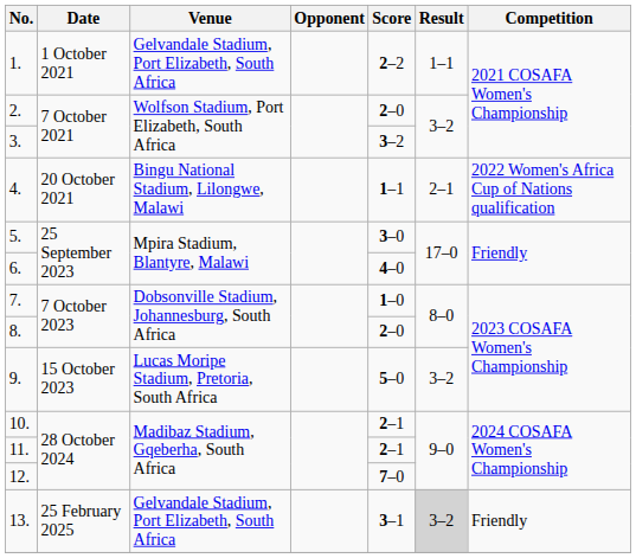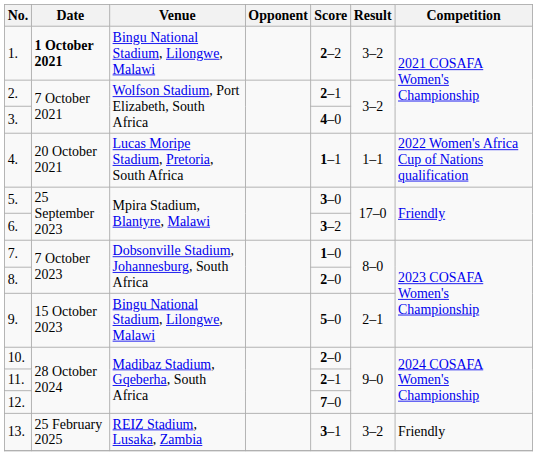 <table class="wikitable">
 <tr>
 <th>No.</th>
 <th>Date</th>
 <th>Venue</th>
 <th>Opponent</th>
 <th>Score</th>
 <th>Result</th>
 <th>Competition</th>
 </tr>
 <tr>
 <td>1.</td>
-<td>1 October 2021</td>
-<td><a href='#'>Gelvandale Stadium</a>, <a href='#'>Port Elizabeth</a>, <a href='#'>South Africa</a></td>
+<td><strong>1 October 2021</strong></td>
+<td><a href='#'>Bingu National Stadium</a>, <a href='#'>Lilongwe</a>, <a href='#'>Malawi</a></td>
 <td></td>
 <td align=center><strong>2</strong>–2</td>
-<td align=center>1–1</td>
+<td align=center>3–2</td>
 <td rowspan=3><a href='#'>2021 COSAFA Women's Championship</a></td>
 </tr>
 <tr>
 <td>2.</td>
 <td rowspan=2>7 October 2021</td>
 <td rowspan=2><a href='#'>Wolfson Stadium</a>, Port Elizabeth, South Africa</td>
 <td rowspan=2></td>
-<td align=center><strong>2</strong>–0</td>
+<td align=center><strong>2</strong>–1</td>
 <td rowspan=2 align=center>3–2</td>
 </tr>
 <tr>
 <td>3.</td>
-<td align=center><strong>3</strong>–2</td>
+<td align=center><strong>4</strong>–0</td>
 </tr>
 <tr>
 <td>4.</td>
 <td>20 October 2021</td>
-<td><a href='#'>Bingu National Stadium</a>, <a href='#'>Lilongwe</a>, <a href='#'>Malawi</a></td>
+<td><a href='#'>Lucas Moripe Stadium</a>, <a href='#'>Pretoria</a>, South Africa</td>
 <td></td>
 <td align=center><strong>1</strong>–1</td>
-<td align=center>2–1</td>
+<td align=center>1–1</td>
 <td><a href='#'>2022 Women's Africa Cup of Nations qualification</a></td>
 </tr>
 <tr>
 <td>5.</td>
 <td rowspan=2>25 September 2023</td>
 <td rowspan=2>Mpira Stadium, <a href='#'>Blantyre</a>, <a href='#'>Malawi</a></td>
 <td rowspan=2></td>
 <td align=center><strong>3</strong>–0</td>
 <td rowspan=2 align=center>17–0</td>
 <td rowspan=2><a href='#'>Friendly</a></td>
 </tr>
 <tr>
 <td>6.</td>
-<td align=center><strong>4</strong>–0</td>
+<td align=center><strong>3</strong>–2</td>
 </tr>
 <tr>
 <td>7.</td>
 <td rowspan=2>7 October 2023</td>
 <td rowspan=2><a href='#'>Dobsonville Stadium</a>, <a href='#'>Johannesburg</a>, South Africa</td>
 <td rowspan=2></td>
 <td align=center><strong>1</strong>–0</td>
 <td rowspan=2 align=center>8–0</td>
 <td rowspan=3><a href='#'>2023 COSAFA Women's Championship</a></td>
 </tr>
 <tr>
 <td>8.</td>
 <td align=center><strong>2</strong>–0</td>
 </tr>
 <tr>
 <td>9.</td>
 <td>15 October 2023</td>
-<td><a href='#'>Lucas Moripe Stadium</a>, <a href='#'>Pretoria</a>, South Africa</td>
+<td><a href='#'>Bingu National Stadium</a>, <a href='#'>Lilongwe</a>, <a href='#'>Malawi</a></td>
 <td></td>
 <td align=center><strong>5</strong>–0</td>
-<td align=center>3–2</td>
+<td align=center>2–1</td>
 </tr>
 <tr>
 <td>10.</td>
 <td rowspan=3>28 October 2024</td>
 <td rowspan=3><a href='#'>Madibaz Stadium</a>, <a href='#'>Gqeberha</a>, South Africa</td>
 <td rowspan=3></td>
-<td align=center><strong>2</strong>–1</td>
+<td align=center><strong>2</strong>–0</td>
 <td rowspan=3 align=center>9–0</td>
 <td rowspan=3><a href='#'>2024 COSAFA Women's Championship</a></td>
 </tr>
 <tr>
 <td>11.</td>
 <td align=center><strong>2</strong>–1</td>
 </tr>
 <tr>
 <td>12.</td>
 <td align=center><strong>7</strong>–0</td>
 </tr>
 <tr>
 <td>13.</td>
 <td>25 February 2025</td>
-<td><a href='#'>Gelvandale Stadium</a>, <a href='#'>Port Elizabeth</a>, <a href='#'>South Africa</a></td>
+<td><a href='#'>REIZ Stadium</a>, <a href='#'>Lusaka</a>, <a href='#'>Zambia</a></td>
 <td></td>
 <td align=center><strong>3</strong>–1</td>
-<td align=center style="background: lightgrey;">3–2</td>
+<td align=center>3–2</td>
 <td>Friendly</td>
 </tr>
 <tr>
 </tr>
 </table>
